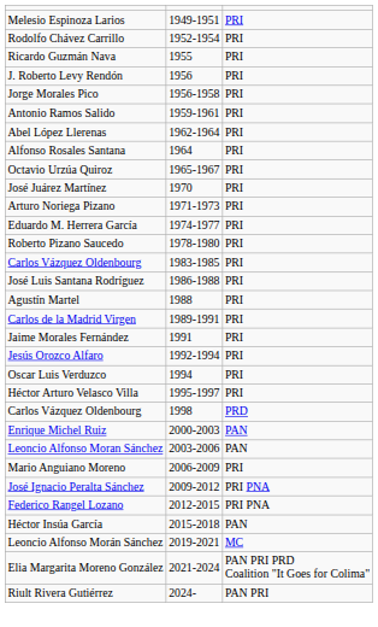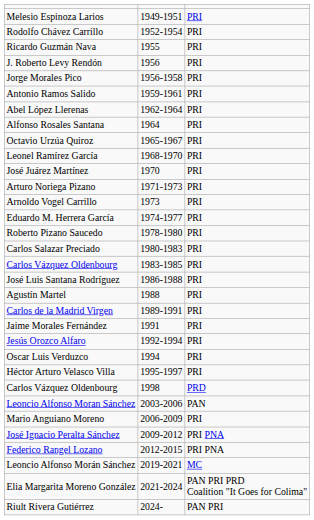 <table class="wikitable">
 <tr>
 <td></td>
 <td></td>
 <td></td>
 </tr>
 <tr>
 <td>Melesio  Espinoza Larios</td>
 <td>1949-1951</td>
 <td><a href='#'>PRI</a> </td>
 </tr>
 <tr>
 <td>Rodolfo  Chávez Carrillo</td>
 <td>1952-1954</td>
 <td Institutional Revolutionary Party>PRI </td>
 </tr>
 <tr>
 <td>Ricardo  Guzmán Nava</td>
 <td>1955</td>
 <td Institutional Revolutionary Party>PRI </td>
 </tr>
 <tr>
 <td>J.  Roberto Levy Rendón</td>
 <td>1956</td>
 <td Institutional Revolutionary Party>PRI </td>
 </tr>
 <tr>
 <td>Jorge  Morales Pico</td>
 <td>1956-1958</td>
 <td Institutional Revolutionary Party>PRI </td>
 </tr>
 <tr>
 <td>Antonio  Ramos Salido</td>
 <td>1959-1961</td>
 <td Institutional Revolutionary Party>PRI </td>
 </tr>
 <tr>
 <td>Abel  López Llerenas</td>
 <td>1962-1964</td>
 <td Institutional Revolutionary Party>PRI </td>
 </tr>
 <tr>
 <td>Alfonso  Rosales Santana</td>
 <td>1964</td>
 <td Institutional Revolutionary Party>PRI </td>
 </tr>
 <tr>
 <td>Octavio  Urzúa Quiroz</td>
 <td>1965-1967</td>
 <td Institutional Revolutionary Party>PRI </td>
 </tr>
 <tr>
+<td>Leonel  Ramírez García</td>
+<td>1968-1970</td>
+<td Institutional Revolutionary Party>PRI </td>
+</tr>
+<tr>
 <td>José  Juárez Martínez</td>
 <td>1970</td>
 <td Institutional Revolutionary Party>PRI </td>
 </tr>
 <tr>
 <td>Arturo  Noriega Pizano</td>
 <td>1971-1973</td>
 <td Institutional Revolutionary Party>PRI </td>
 </tr>
 <tr>
+<td>Arnoldo  Vogel Carrillo</td>
+<td>1973</td>
+<td Institutional Revolutionary Party>PRI </td>
+</tr>
+<tr>
 <td>Eduardo  M. Herrera García</td>
 <td>1974-1977</td>
 <td Institutional Revolutionary Party>PRI </td>
 </tr>
 <tr>
 <td>Roberto  Pizano Saucedo</td>
 <td>1978-1980</td>
+<td Institutional Revolutionary Party>PRI </td>
+</tr>
+<tr>
+<td>Carlos Salazar Preciado</td>
+<td>1980-1983</td>
 <td Institutional Revolutionary Party>PRI </td>
 </tr>
 <tr>
 <td><a href='#'>Carlos Vázquez Oldenbourg</a></td>
 <td>1983-1985</td>
 <td Institutional Revolutionary Party>PRI </td>
 </tr>
 <tr>
 <td>José Luis Santana Rodríguez</td>
 <td>1986-1988</td>
 <td Institutional Revolutionary Party>PRI </td>
 </tr>
 <tr>
 <td>Agustín Martel</td>
 <td>1988</td>
 <td Institutional Revolutionary Party>PRI </td>
 </tr>
 <tr>
 <td><a href='#'>Carlos de la Madrid Virgen</a></td>
 <td>1989-1991</td>
 <td Institutional Revolutionary Party>PRI </td>
 </tr>
 <tr>
 <td>Jaime Morales Fernández</td>
 <td>1991</td>
 <td Institutional Revolutionary Party>PRI </td>
 </tr>
 <tr>
 <td><a href='#'>Jesús Orozco Alfaro</a></td>
 <td>1992-1994</td>
 <td Institutional Revolutionary Party>PRI </td>
 </tr>
 <tr>
 <td>Oscar Luis Verduzco</td>
 <td>1994</td>
 <td Institutional Revolutionary Party>PRI </td>
 </tr>
 <tr>
 <td>Héctor Arturo Velasco Villa</td>
 <td>1995-1997</td>
 <td Institutional Revolutionary Party>PRI </td>
 </tr>
 <tr>
 <td>Carlos Vázquez Oldenbourg</td>
 <td>1998</td>
 <td><a href='#'>PRD</a> </td>
 </tr>
 <tr>
-<td><a href='#'>Enrique Michel Ruiz</a></td>
-<td>2000-2003</td>
-<td><a href='#'>PAN</a> </td>
-</tr>
-<tr>
 <td><a href='#'>Leoncio  Alfonso Moran Sánchez</a></td>
 <td>2003-2006</td>
 <td>PAN </td>
 </tr>
 <tr>
 <td>Mario Anguiano Moreno</td>
 <td>2006-2009</td>
 <td Institutional Revolutionary Party>PRI </td>
 </tr>
 <tr>
 <td><a href='#'>José Ignacio Peralta Sánchez</a></td>
 <td>2009-2012</td>
 <td Institutional Revolutionary Party>PRI  <a href='#'>PNA</a> </td>
 </tr>
 <tr>
 <td><a href='#'>Federico Rangel Lozano</a></td>
 <td>2012-2015</td>
 <td Institutional Revolutionary Party>PRI  PNA </td>
 </tr>
 <tr>
-<td>Héctor Insúa García</td>
-<td>2015-2018</td>
-<td>PAN </td>
-</tr>
-<tr>
 <td>Leoncio Alfonso Morán Sánchez</td>
 <td>2019-2021</td>
 <td><a href='#'>MC</a> </td>
 </tr>
 <tr>
 <td>Elia Margarita Moreno González</td>
 <td>2021-2024</td>
 <td>PAN  PRI  PRD <br> Coalition "It Goes for Colima"</td>
 </tr>
 <tr>
 <td>Riult Rivera Gutiérrez</td>
 <td>2024-</td>
 <td>PAN  PRI </td>
 </tr>
 </table>
